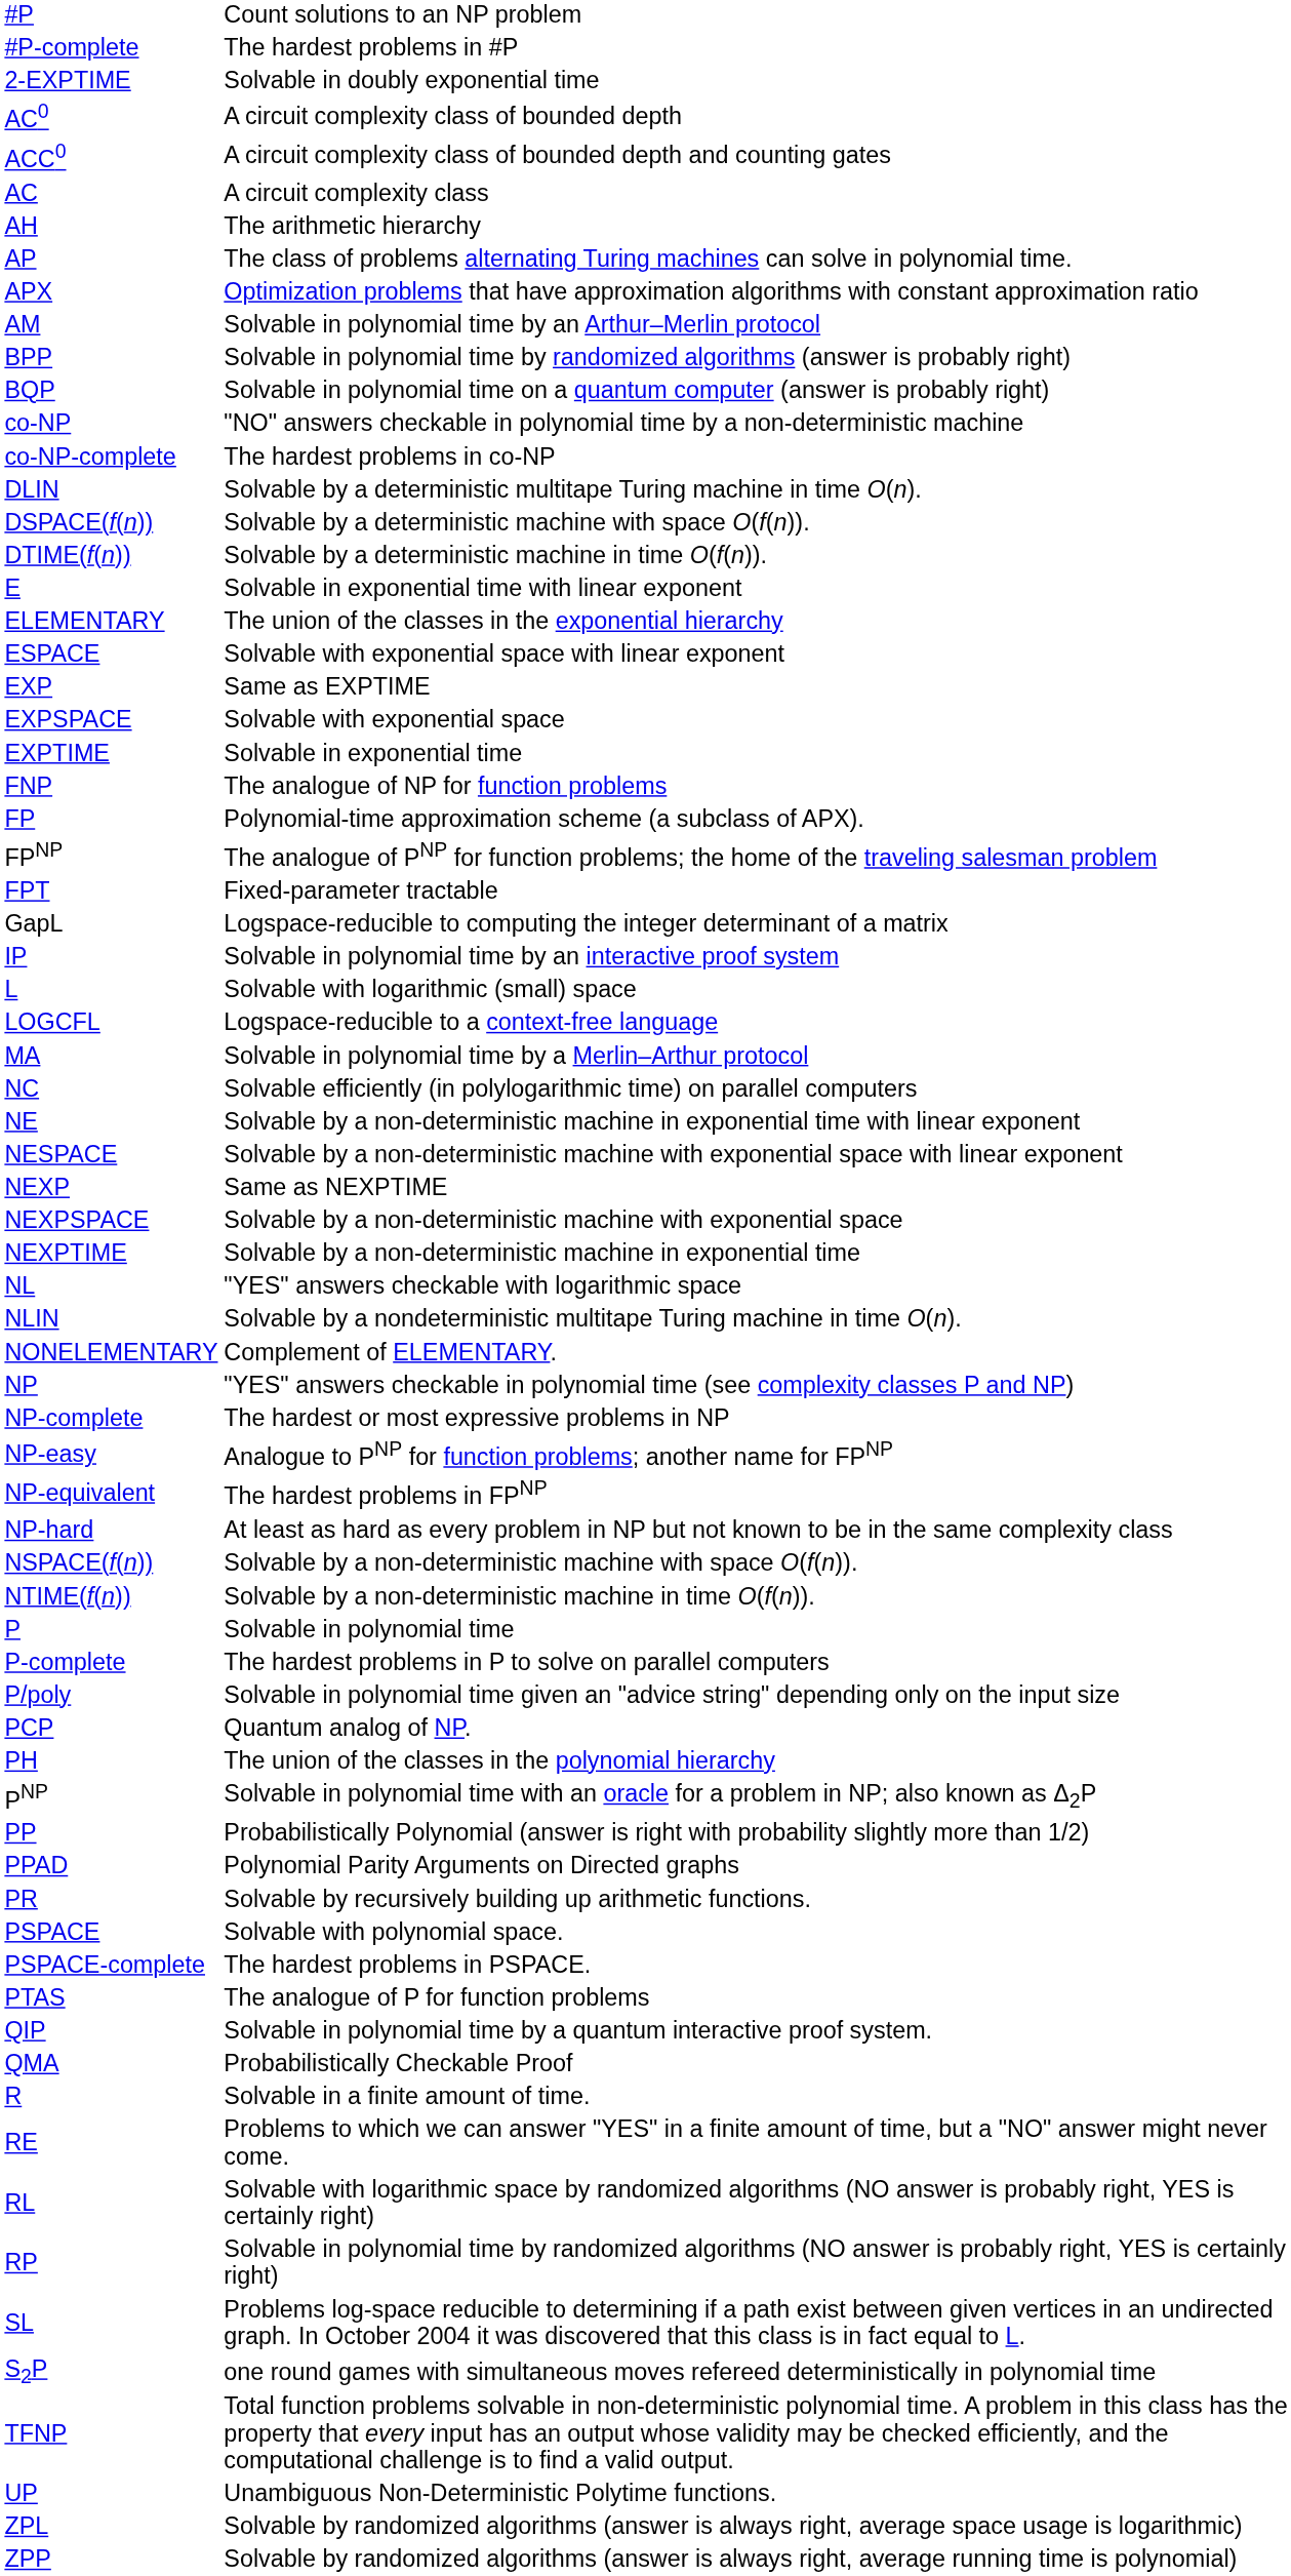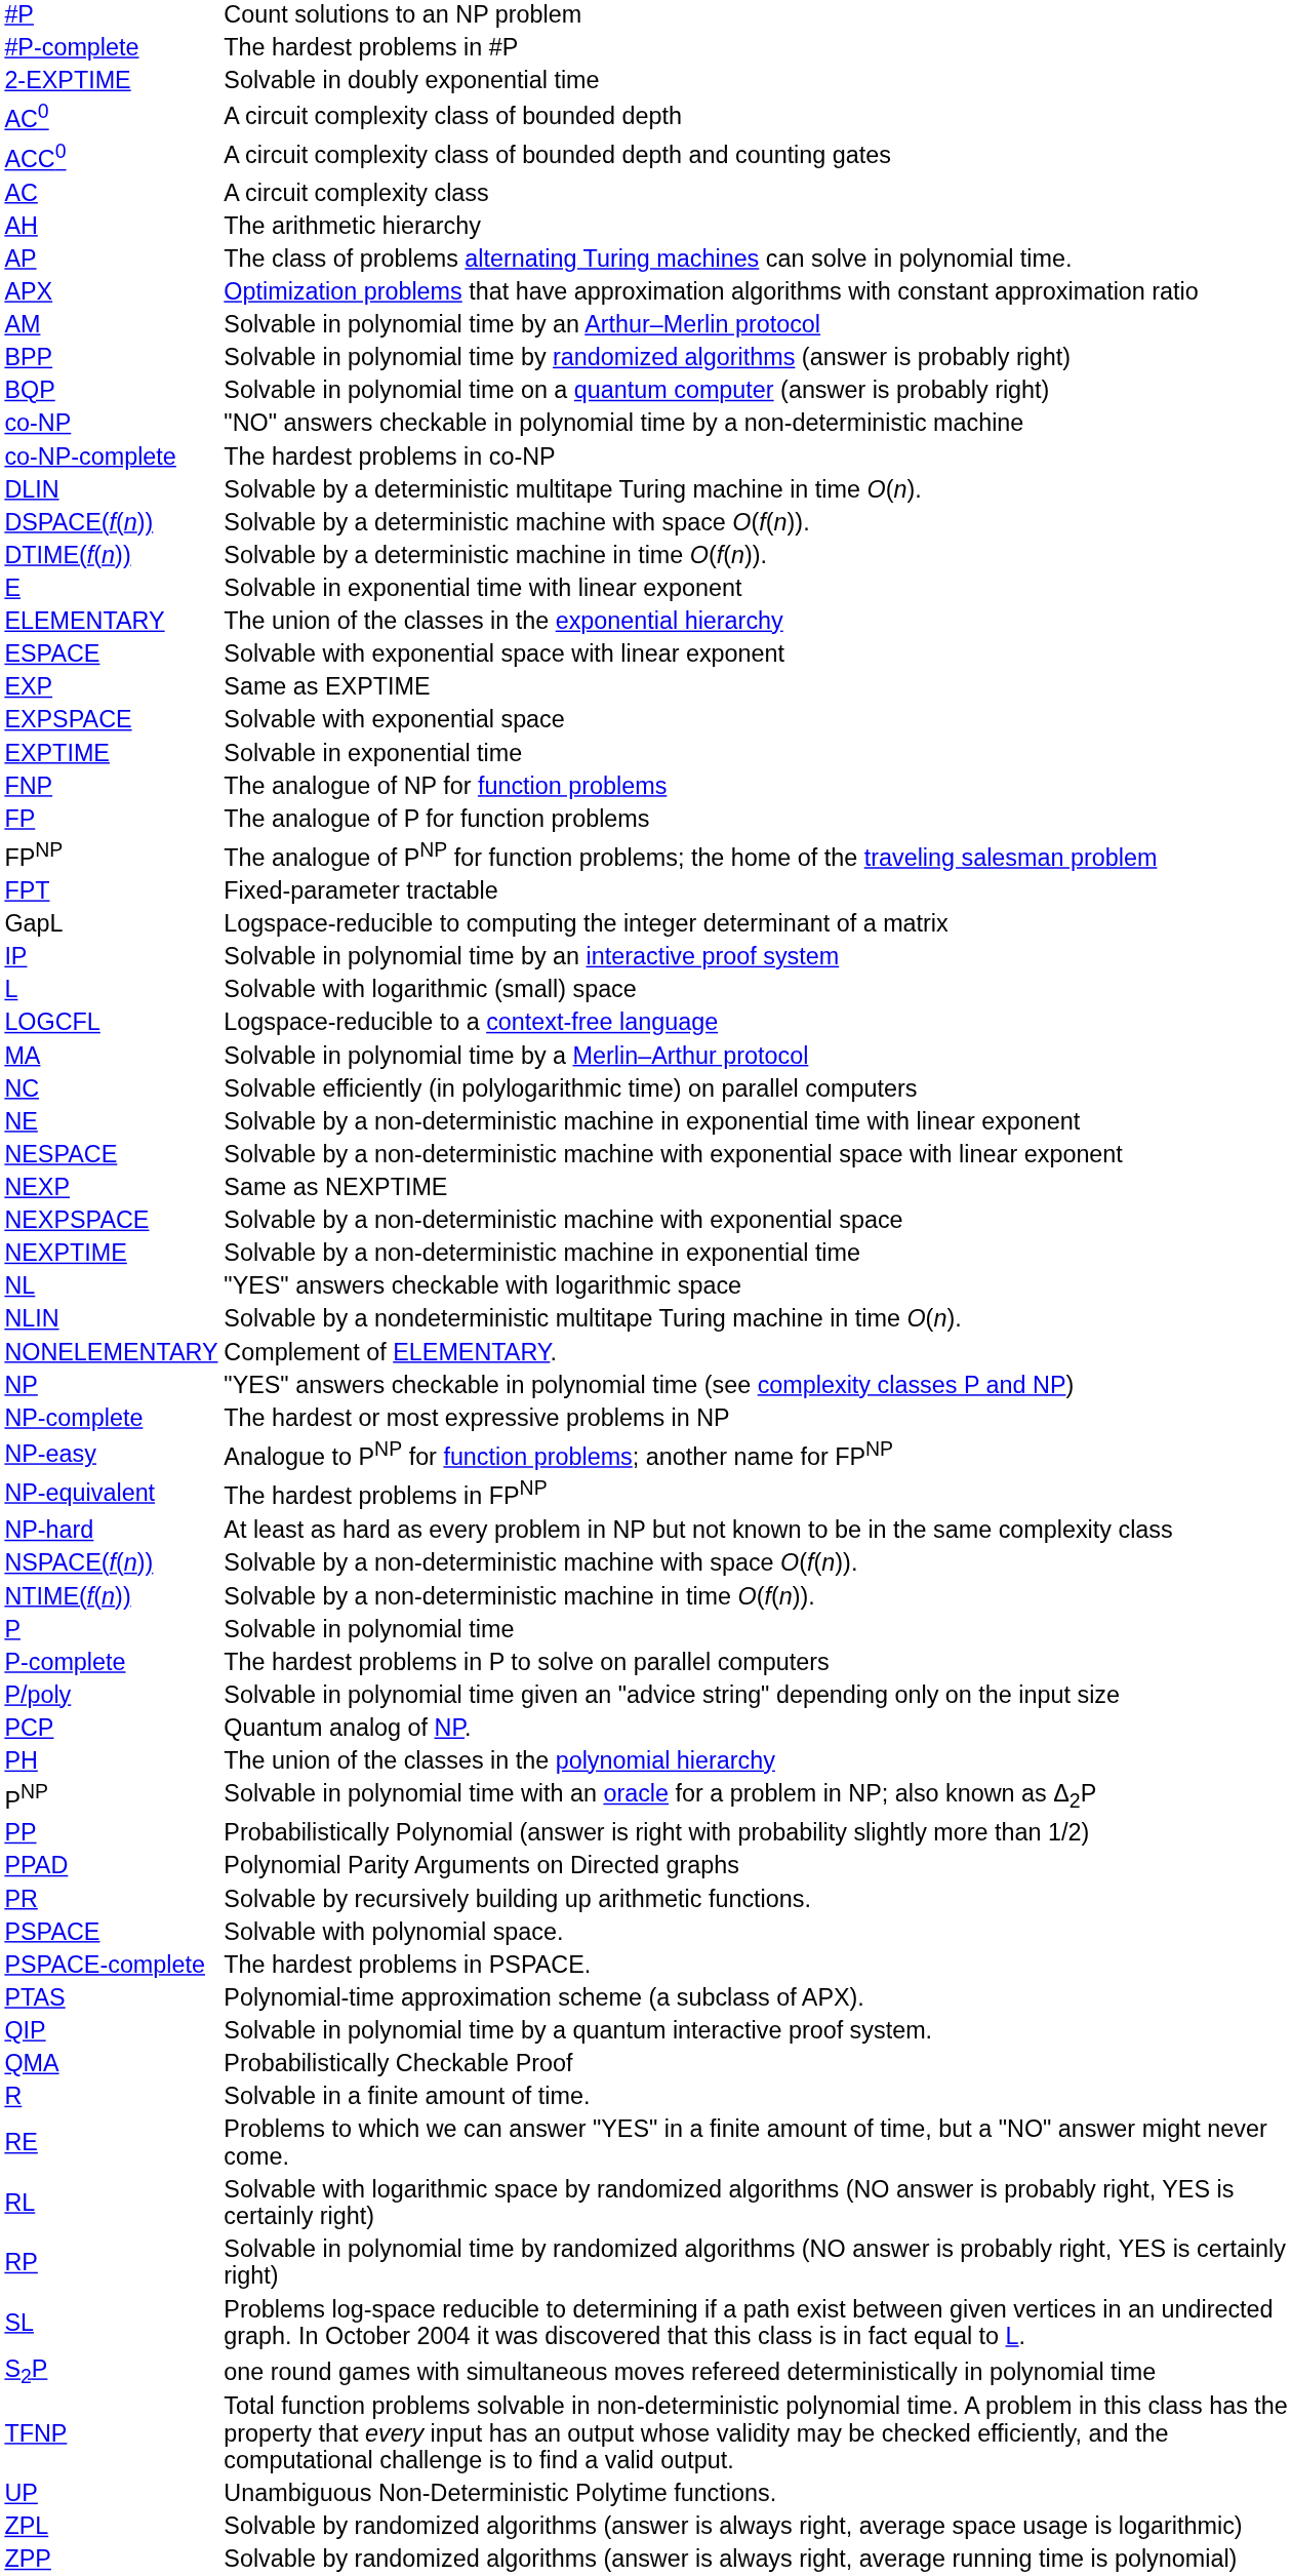 <table>
 <tr>
 <td><a href='#'>#P</a></td>
 <td>Count solutions to an NP problem</td>
 </tr>
 <tr>
 <td><a href='#'>#P-complete</a></td>
 <td>The hardest problems in #P</td>
 </tr>
 <tr>
 <td><a href='#'>2-EXPTIME</a></td>
 <td>Solvable in doubly exponential time</td>
 </tr>
 <tr>
 <td><a href='#'>AC<sup>0</sup></a></td>
 <td>A circuit complexity class of bounded depth</td>
 </tr>
 <tr>
 <td><a href='#'>ACC<sup>0</sup></a></td>
 <td>A circuit complexity class of bounded depth and counting gates</td>
 </tr>
 <tr>
 <td><a href='#'>AC</a></td>
 <td>A circuit complexity class</td>
 </tr>
 <tr>
 <td><a href='#'>AH</a></td>
 <td>The arithmetic hierarchy</td>
 </tr>
 <tr>
 <td><a href='#'>AP</a></td>
 <td>The class of problems <a href='#'>alternating Turing machines</a> can solve in polynomial time.</td>
 </tr>
 <tr>
 <td><a href='#'>APX</a></td>
 <td><a href='#'>Optimization problems</a> that have approximation algorithms with constant approximation ratio</td>
 </tr>
 <tr>
 <td><a href='#'>AM</a></td>
 <td>Solvable in polynomial time by an <a href='#'>Arthur–Merlin protocol</a></td>
 </tr>
 <tr>
 <td><a href='#'>BPP</a></td>
 <td>Solvable in polynomial time by <a href='#'>randomized algorithms</a> (answer is probably right)</td>
 </tr>
 <tr>
 <td><a href='#'>BQP</a></td>
 <td>Solvable in polynomial time on a <a href='#'>quantum computer</a> (answer is probably right)</td>
 </tr>
 <tr>
 <td><a href='#'>co-NP</a></td>
 <td>"NO" answers checkable in polynomial time by a non-deterministic machine</td>
 </tr>
 <tr>
 <td><a href='#'>co-NP-complete</a></td>
 <td>The hardest problems in co-NP</td>
 </tr>
 <tr>
 <td><a href='#'>DLIN</a></td>
 <td>Solvable by a deterministic multitape Turing machine in time <em>O</em>(<em>n</em>).</td>
 </tr>
 <tr>
 <td><a href='#'>DSPACE(<em>f</em>(<em>n</em>))</a></td>
 <td>Solvable by a deterministic machine with space <em>O</em>(<em>f</em>(<em>n</em>)).</td>
 </tr>
 <tr>
 <td><a href='#'>DTIME(<em>f</em>(<em>n</em>))</a></td>
 <td>Solvable by a deterministic machine in time <em>O</em>(<em>f</em>(<em>n</em>)).</td>
 </tr>
 <tr>
 <td><a href='#'>E</a></td>
 <td>Solvable in exponential time with linear exponent</td>
 </tr>
 <tr>
 <td><a href='#'>ELEMENTARY</a></td>
 <td>The union of the classes in the <a href='#'>exponential hierarchy</a></td>
 </tr>
 <tr>
 <td><a href='#'>ESPACE</a></td>
 <td>Solvable with exponential space with linear exponent</td>
 </tr>
 <tr>
 <td><a href='#'>EXP</a></td>
 <td>Same as EXPTIME</td>
 </tr>
 <tr>
 <td><a href='#'>EXPSPACE</a></td>
 <td>Solvable with exponential space</td>
 </tr>
 <tr>
 <td><a href='#'>EXPTIME</a></td>
 <td>Solvable in exponential time</td>
 </tr>
 <tr>
 <td><a href='#'>FNP</a></td>
 <td>The analogue of NP for <a href='#'>function problems</a></td>
 </tr>
 <tr>
 <td><a href='#'>FP</a></td>
-<td>Polynomial-time approximation scheme (a subclass of APX).</td>
+<td>The analogue of P for function problems</td>
 </tr>
 <tr>
 <td>FP<sup>NP</sup></td>
 <td>The analogue of P<sup>NP</sup> for function problems; the home of the <a href='#'>traveling salesman problem</a></td>
 </tr>
 <tr>
 <td><a href='#'>FPT</a></td>
 <td>Fixed-parameter tractable</td>
 </tr>
 <tr>
 <td>GapL</td>
 <td>Logspace-reducible to computing the integer determinant of a matrix</td>
 </tr>
 <tr>
 <td><a href='#'>IP</a></td>
 <td>Solvable in polynomial time by an <a href='#'>interactive proof system</a></td>
 </tr>
 <tr>
 <td><a href='#'>L</a></td>
 <td>Solvable with logarithmic (small) space</td>
 </tr>
 <tr>
 <td><a href='#'>LOGCFL</a></td>
 <td>Logspace-reducible to a <a href='#'>context-free language</a></td>
 </tr>
 <tr>
 <td><a href='#'>MA</a></td>
 <td>Solvable in polynomial time by a <a href='#'>Merlin–Arthur protocol</a></td>
 </tr>
 <tr>
 <td><a href='#'>NC</a></td>
 <td>Solvable efficiently (in polylogarithmic time) on parallel computers</td>
 </tr>
 <tr>
 <td><a href='#'>NE</a></td>
 <td>Solvable by a non-deterministic machine in exponential time with linear exponent</td>
 </tr>
 <tr>
 <td><a href='#'>NESPACE</a></td>
 <td>Solvable by a non-deterministic machine with exponential space with linear exponent</td>
 </tr>
 <tr>
 <td><a href='#'>NEXP</a></td>
 <td>Same as NEXPTIME</td>
 </tr>
 <tr>
 <td><a href='#'>NEXPSPACE</a></td>
 <td>Solvable by a non-deterministic machine with exponential space</td>
 </tr>
 <tr>
 <td><a href='#'>NEXPTIME</a></td>
 <td>Solvable by a non-deterministic machine in exponential time</td>
 </tr>
 <tr>
 <td><a href='#'>NL</a></td>
 <td>"YES" answers checkable with logarithmic space</td>
 </tr>
 <tr>
 <td><a href='#'>NLIN</a></td>
 <td>Solvable by a nondeterministic multitape Turing machine in time <em>O</em>(<em>n</em>).</td>
 </tr>
 <tr>
 <td><a href='#'>NONELEMENTARY</a></td>
 <td>Complement of <a href='#'>ELEMENTARY</a>.</td>
 </tr>
 <tr>
 <td><a href='#'>NP</a></td>
 <td>"YES" answers checkable in polynomial time (see <a href='#'>complexity classes P and NP</a>)</td>
 </tr>
 <tr>
 <td><a href='#'>NP-complete</a></td>
 <td>The hardest or most expressive problems in NP</td>
 </tr>
 <tr>
 <td><a href='#'>NP-easy</a></td>
 <td>Analogue to P<sup>NP</sup> for <a href='#'>function problems</a>; another name for FP<sup>NP</sup></td>
 </tr>
 <tr>
 <td><a href='#'>NP-equivalent</a></td>
 <td>The hardest problems in FP<sup>NP</sup></td>
 </tr>
 <tr>
 <td><a href='#'>NP-hard</a></td>
 <td>At least as hard as every problem in NP but not known to be in the same complexity class</td>
 </tr>
 <tr>
 <td><a href='#'>NSPACE(<em>f</em>(<em>n</em>))</a></td>
 <td>Solvable by a non-deterministic machine with space <em>O</em>(<em>f</em>(<em>n</em>)).</td>
 </tr>
 <tr>
 <td><a href='#'>NTIME(<em>f</em>(<em>n</em>))</a></td>
 <td>Solvable by a non-deterministic machine in time <em>O</em>(<em>f</em>(<em>n</em>)).</td>
 </tr>
 <tr>
 <td><a href='#'>P</a></td>
 <td>Solvable in polynomial time</td>
 </tr>
 <tr>
 <td><a href='#'>P-complete</a></td>
 <td>The hardest problems in P to solve on parallel computers</td>
 </tr>
 <tr>
 <td><a href='#'>P/poly</a></td>
 <td>Solvable in polynomial time given an "advice string" depending only on the input size</td>
 </tr>
 <tr>
 <td><a href='#'>PCP</a></td>
 <td>Quantum analog of <a href='#'>NP</a>.</td>
 </tr>
 <tr>
 <td><a href='#'>PH</a></td>
 <td>The union of the classes in the <a href='#'>polynomial hierarchy</a></td>
 </tr>
 <tr>
 <td>P<sup>NP</sup></td>
 <td>Solvable in polynomial time with an <a href='#'>oracle</a> for a problem in NP; also known as Δ<sub>2</sub>P</td>
 </tr>
 <tr>
 <td><a href='#'>PP</a></td>
 <td>Probabilistically Polynomial (answer is right with probability slightly more than 1/2)</td>
 </tr>
 <tr>
 <td><a href='#'>PPAD</a></td>
 <td>Polynomial Parity Arguments on Directed graphs</td>
 </tr>
 <tr>
 <td><a href='#'>PR</a></td>
 <td>Solvable by recursively building up arithmetic functions.</td>
 </tr>
 <tr>
 <td><a href='#'>PSPACE</a></td>
 <td>Solvable with polynomial space.</td>
 </tr>
 <tr>
 <td><a href='#'>PSPACE-complete</a></td>
 <td>The hardest problems in PSPACE.</td>
 </tr>
 <tr>
 <td><a href='#'>PTAS</a></td>
-<td>The analogue of P for function problems</td>
+<td>Polynomial-time approximation scheme (a subclass of APX).</td>
 </tr>
 <tr>
 <td><a href='#'>QIP</a></td>
 <td>Solvable in polynomial time by a quantum interactive proof system.</td>
 </tr>
 <tr>
 <td><a href='#'>QMA</a></td>
 <td>Probabilistically Checkable Proof</td>
 </tr>
 <tr>
 <td><a href='#'>R</a></td>
 <td>Solvable in a finite amount of time.</td>
 </tr>
 <tr>
 <td><a href='#'>RE</a></td>
 <td>Problems to which we can answer "YES" in a finite amount of time, but a "NO" answer might never come.</td>
 </tr>
 <tr>
 <td><a href='#'>RL</a></td>
 <td>Solvable with logarithmic space by randomized algorithms (NO answer is probably right, YES is certainly right)</td>
 </tr>
 <tr>
 <td><a href='#'>RP</a></td>
 <td>Solvable in polynomial time by randomized algorithms (NO answer is probably right, YES is certainly right)</td>
 </tr>
 <tr>
 <td><a href='#'>SL</a></td>
 <td>Problems log-space reducible to determining if a path exist between given vertices in an undirected graph. In October 2004 it was discovered that this class is in fact equal to <a href='#'>L</a>.</td>
 </tr>
 <tr>
 <td><a href='#'>S<sub>2</sub>P</a></td>
 <td>one round games with simultaneous moves refereed deterministically in polynomial time</td>
 </tr>
 <tr>
 <td><a href='#'>TFNP</a></td>
 <td>Total function problems solvable in non-deterministic polynomial time. A problem in this class has the property that <em>every</em> input has an output whose validity may be checked efficiently, and the computational challenge is to find a valid output.</td>
 </tr>
 <tr>
 <td><a href='#'>UP</a></td>
 <td>Unambiguous Non-Deterministic Polytime functions.</td>
 </tr>
 <tr>
 <td><a href='#'>ZPL</a></td>
 <td>Solvable by randomized algorithms (answer is always right, average space usage is logarithmic)</td>
 </tr>
 <tr>
 <td><a href='#'>ZPP</a></td>
 <td>Solvable by randomized algorithms (answer is always right, average running time is polynomial)</td>
 </tr>
 </table>
